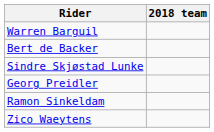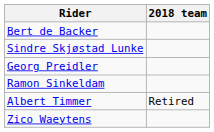 <table class="wikitable">
 <tr>
 <th>Rider</th>
 <th>2018 team</th>
-</tr>
-<tr>
-<td><a href='#'>Warren Barguil</a></td>
-<td></td>
 </tr>
 <tr>
 <td><a href='#'>Bert de Backer</a></td>
 <td></td>
 </tr>
 <tr>
 <td><a href='#'>Sindre Skjøstad Lunke</a></td>
 <td></td>
 </tr>
 <tr>
 <td><a href='#'>Georg Preidler</a></td>
 <td></td>
 </tr>
 <tr>
 <td><a href='#'>Ramon Sinkeldam</a></td>
 <td></td>
 </tr>
 <tr>
+<td><a href='#'>Albert Timmer</a></td>
+<td>Retired</td>
+</tr>
+<tr>
 <td><a href='#'>Zico Waeytens</a></td>
 <td></td>
 </tr>
 </table>
